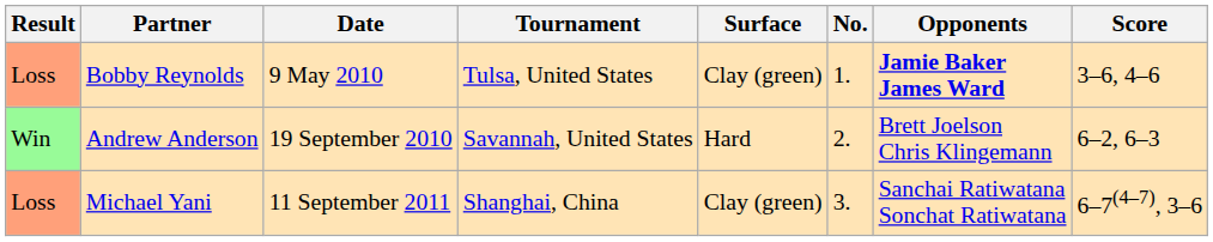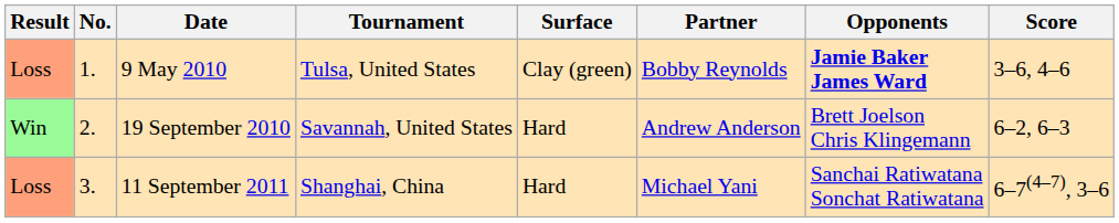 <table class="sortable wikitable">
 <tr>
 <th style="width:40px">Result</th>
-<th>Partner</th>
+<th>No.</th>
 <th>Date</th>
 <th>Tournament</th>
 <th>Surface</th>
-<th>No.</th>
+<th>Partner</th>
 <th>Opponents</th>
 <th>Score</th>
 </tr>
 <tr bgcolor="moccasin">
 <td style="background:#FFA07A">Loss</td>
-<td> <a href='#'>Bobby Reynolds</a></td>
+<td>1.</td>
 <td>9 May <a href='#'>2010</a></td>
 <td><a href='#'>Tulsa</a>, United States</td>
 <td>Clay (green)</td>
-<td>1.</td>
+<td> <a href='#'>Bobby Reynolds</a></td>
 <td><strong> <a href='#'>Jamie Baker</a> <br>  <a href='#'>James Ward</a></strong></td>
 <td>3–6, 4–6</td>
 </tr>
 <tr bgcolor="moccasin">
 <td style="background:#98fb98;">Win</td>
-<td> <a href='#'>Andrew Anderson</a></td>
+<td>2.</td>
 <td>19 September <a href='#'>2010</a></td>
 <td><a href='#'>Savannah</a>, United States</td>
 <td>Hard</td>
-<td>2.</td>
+<td> <a href='#'>Andrew Anderson</a></td>
 <td> <a href='#'>Brett Joelson</a> <br>  <a href='#'>Chris Klingemann</a></td>
 <td>6–2, 6–3</td>
 </tr>
 <tr bgcolor="moccasin">
 <td style="background:#FFA07A">Loss</td>
-<td> <a href='#'>Michael Yani</a></td>
+<td>3.</td>
 <td>11 September <a href='#'>2011</a></td>
 <td><a href='#'>Shanghai</a>, China</td>
-<td>Clay (green)</td>
-<td>3.</td>
+<td>Hard</td>
+<td> <a href='#'>Michael Yani</a></td>
 <td> <a href='#'>Sanchai Ratiwatana</a> <br>  <a href='#'>Sonchat Ratiwatana</a></td>
 <td>6–7<sup>(4–7)</sup>, 3–6</td>
 </tr>
 </table>
